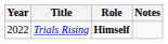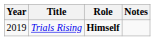 <table class="sortable wikitable">
 <tr>
 <th>Year</th>
 <th>Title</th>
 <th>Role</th>
 <th>Notes</th>
 </tr>
 <tr>
-<td>2022</td>
+<td>2019</td>
 <td><em><a href='#'>Trials Rising</a></em></td>
 <td><strong>Himself</strong></td>
 <td></td>
 </tr>
 </table>
